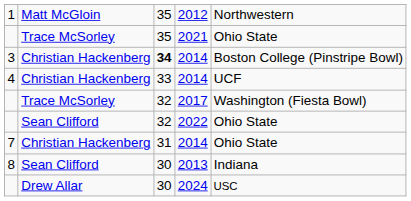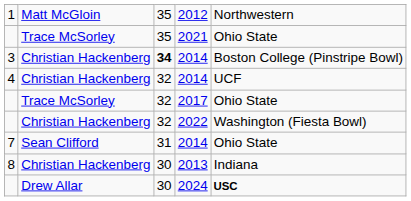 <table class="wikitable">
 <tr>
 <td>1</td>
 <td><a href='#'>Matt McGloin</a></td>
 <td>35</td>
 <td><a href='#'>2012</a></td>
 <td>Northwestern</td>
 </tr>
 <tr>
 <td></td>
 <td><a href='#'>Trace McSorley</a></td>
 <td>35</td>
 <td><a href='#'>2021</a></td>
 <td>Ohio State</td>
 </tr>
 <tr>
 <td>3</td>
 <td><a href='#'>Christian Hackenberg</a></td>
 <td><strong>34</strong></td>
 <td><a href='#'>2014</a></td>
 <td>Boston College (Pinstripe Bowl)</td>
 </tr>
 <tr>
 <td>4</td>
 <td><a href='#'>Christian Hackenberg</a></td>
-<td>33</td>
+<td>32</td>
 <td><a href='#'>2014</a></td>
 <td>UCF</td>
 </tr>
 <tr>
 <td></td>
 <td><a href='#'>Trace McSorley</a></td>
 <td>32</td>
 <td><a href='#'>2017</a></td>
+<td>Ohio State</td>
+</tr>
+<tr>
+<td></td>
+<td><a href='#'>Christian Hackenberg</a></td>
+<td>32</td>
+<td><a href='#'>2022</a></td>
 <td>Washington (Fiesta Bowl)</td>
 </tr>
 <tr>
-<td></td>
+<td>7</td>
 <td><a href='#'>Sean Clifford</a></td>
-<td>32</td>
-<td><a href='#'>2022</a></td>
-<td>Ohio State</td>
-</tr>
-<tr>
-<td>7</td>
-<td><a href='#'>Christian Hackenberg</a></td>
 <td>31</td>
 <td><a href='#'>2014</a></td>
 <td>Ohio State</td>
 </tr>
 <tr>
 <td>8</td>
-<td><a href='#'>Sean Clifford</a></td>
+<td><a href='#'>Christian Hackenberg</a></td>
 <td>30</td>
 <td><a href='#'>2013</a></td>
 <td>Indiana</td>
 </tr>
 <tr>
 <td></td>
 <td><a href='#'>Drew Allar</a></td>
 <td>30</td>
 <td><a href='#'>2024</a></td>
-<td style="font-size:85%;">USC</td>
+<td style="font-size:85%;"><strong>USC</strong></td>
 </tr>
 </table>
